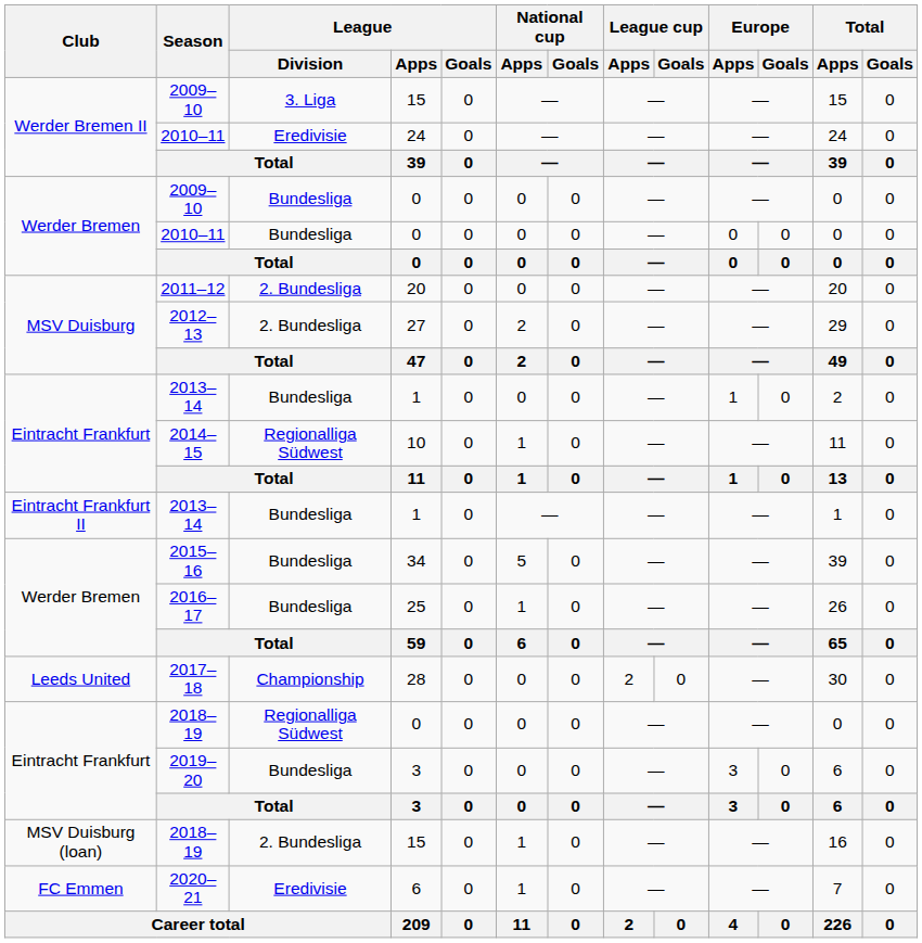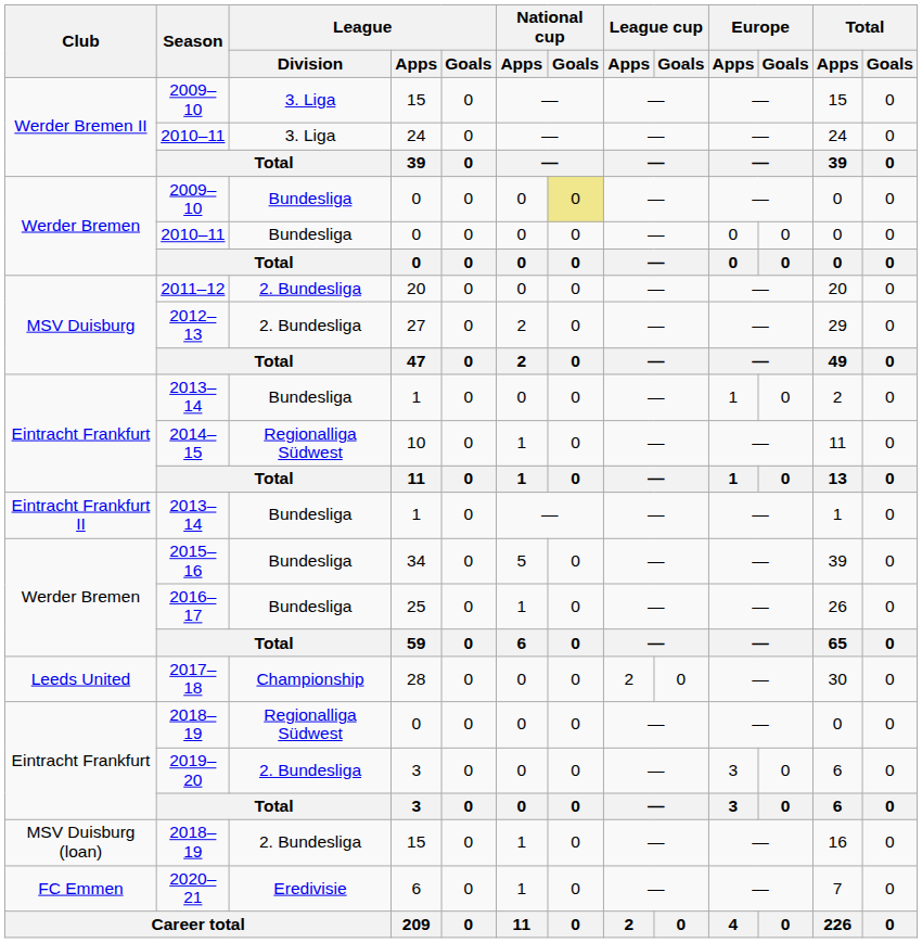 <table class=wikitable style="text-align: center">
 <tr>
 <th rowspan="2">Club</th>
 <th rowspan="2">Season</th>
 <th colspan="3">League</th>
 <th colspan="2">National cup</th>
 <th colspan="2">League cup</th>
 <th colspan="2">Europe</th>
 <th colspan="2">Total</th>
 </tr>
 <tr>
 <th>Division</th>
 <th>Apps</th>
 <th>Goals</th>
 <th>Apps</th>
 <th>Goals</th>
 <th>Apps</th>
 <th>Goals</th>
 <th>Apps</th>
 <th>Goals</th>
 <th>Apps</th>
 <th>Goals</th>
 </tr>
 <tr>
 <td rowspan="3"><a href='#'>Werder Bremen II</a></td>
 <td><a href='#'>2009–10</a></td>
 <td><a href='#'>3. Liga</a></td>
 <td>15</td>
 <td>0</td>
 <td colspan="2">—</td>
 <td colspan="2">—</td>
 <td colspan="2">—</td>
 <td>15</td>
 <td>0</td>
 </tr>
 <tr>
 <td><a href='#'>2010–11</a></td>
-<td><a href='#'>Eredivisie</a></td>
+<td>3. Liga</td>
 <td>24</td>
 <td>0</td>
 <td colspan="2">—</td>
 <td colspan="2">—</td>
 <td colspan="2">—</td>
 <td>24</td>
 <td>0</td>
 </tr>
 <tr>
 <th colspan="2">Total</th>
 <th>39</th>
 <th>0</th>
 <th colspan="2">—</th>
 <th colspan="2">—</th>
 <th colspan="2">—</th>
 <th>39</th>
 <th>0</th>
 </tr>
 <tr>
 <td rowspan="3"><a href='#'>Werder Bremen</a></td>
 <td><a href='#'>2009–10</a></td>
 <td><a href='#'>Bundesliga</a></td>
 <td>0</td>
 <td>0</td>
 <td>0</td>
-<td>0</td>
+<td style="background: khaki;">0</td>
 <td colspan="2">—</td>
 <td colspan="2">—</td>
 <td>0</td>
 <td>0</td>
 </tr>
 <tr>
 <td><a href='#'>2010–11</a></td>
 <td>Bundesliga</td>
 <td>0</td>
 <td>0</td>
 <td>0</td>
 <td>0</td>
 <td colspan="2">—</td>
 <td>0</td>
 <td>0</td>
 <td>0</td>
 <td>0</td>
 </tr>
 <tr>
 <th colspan="2">Total</th>
 <th>0</th>
 <th>0</th>
 <th>0</th>
 <th>0</th>
 <th colspan="2">—</th>
 <th>0</th>
 <th>0</th>
 <th>0</th>
 <th>0</th>
 </tr>
 <tr>
 <td rowspan="3"><a href='#'>MSV Duisburg</a></td>
 <td><a href='#'>2011–12</a></td>
 <td><a href='#'>2. Bundesliga</a></td>
 <td>20</td>
 <td>0</td>
 <td>0</td>
 <td>0</td>
 <td colspan="2">—</td>
 <td colspan="2">—</td>
 <td>20</td>
 <td>0</td>
 </tr>
 <tr>
 <td><a href='#'>2012–13</a></td>
 <td>2. Bundesliga</td>
 <td>27</td>
 <td>0</td>
 <td>2</td>
 <td>0</td>
 <td colspan="2">—</td>
 <td colspan="2">—</td>
 <td>29</td>
 <td>0</td>
 </tr>
 <tr>
 <th colspan="2">Total</th>
 <th>47</th>
 <th>0</th>
 <th>2</th>
 <th>0</th>
 <th colspan="2">—</th>
 <th colspan="2">—</th>
 <th>49</th>
 <th>0</th>
 </tr>
 <tr>
 <td rowspan="3"><a href='#'>Eintracht Frankfurt</a></td>
 <td><a href='#'>2013–14</a></td>
 <td>Bundesliga</td>
 <td>1</td>
 <td>0</td>
 <td>0</td>
 <td>0</td>
 <td colspan="2">—</td>
 <td>1</td>
 <td>0</td>
 <td>2</td>
 <td>0</td>
 </tr>
 <tr>
 <td><a href='#'>2014–15</a></td>
 <td><a href='#'>Regionalliga Südwest</a></td>
 <td>10</td>
 <td>0</td>
 <td>1</td>
 <td>0</td>
 <td colspan="2">—</td>
 <td colspan="2">—</td>
 <td>11</td>
 <td>0</td>
 </tr>
 <tr>
 <th colspan="2">Total</th>
 <th>11</th>
 <th>0</th>
 <th>1</th>
 <th>0</th>
 <th colspan="2">—</th>
 <th>1</th>
 <th>0</th>
 <th>13</th>
 <th>0</th>
 </tr>
 <tr>
 <td><a href='#'>Eintracht Frankfurt II</a></td>
 <td><a href='#'>2013–14</a></td>
 <td>Bundesliga</td>
 <td>1</td>
 <td>0</td>
 <td colspan="2">—</td>
 <td colspan="2">—</td>
 <td colspan="2">—</td>
 <td>1</td>
 <td>0</td>
 </tr>
 <tr>
 <td rowspan="3">Werder Bremen</td>
 <td><a href='#'>2015–16</a></td>
 <td>Bundesliga</td>
 <td>34</td>
 <td>0</td>
 <td>5</td>
 <td>0</td>
 <td colspan="2">—</td>
 <td colspan="2">—</td>
 <td>39</td>
 <td>0</td>
 </tr>
 <tr>
 <td><a href='#'>2016–17</a></td>
 <td>Bundesliga</td>
 <td>25</td>
 <td>0</td>
 <td>1</td>
 <td>0</td>
 <td colspan="2">—</td>
 <td colspan="2">—</td>
 <td>26</td>
 <td>0</td>
 </tr>
 <tr>
 <th colspan="2">Total</th>
 <th>59</th>
 <th>0</th>
 <th>6</th>
 <th>0</th>
 <th colspan="2">—</th>
 <th colspan="2">—</th>
 <th>65</th>
 <th>0</th>
 </tr>
 <tr>
 <td><a href='#'>Leeds United</a></td>
 <td><a href='#'>2017–18</a></td>
 <td><a href='#'>Championship</a></td>
 <td>28</td>
 <td>0</td>
 <td>0</td>
 <td>0</td>
 <td>2</td>
 <td>0</td>
 <td colspan="2">—</td>
 <td>30</td>
 <td>0</td>
 </tr>
 <tr>
 <td rowspan="3">Eintracht Frankfurt</td>
 <td><a href='#'>2018–19</a></td>
 <td><a href='#'>Regionalliga Südwest</a></td>
 <td>0</td>
 <td>0</td>
 <td>0</td>
 <td>0</td>
 <td colspan="2">—</td>
 <td colspan="2">—</td>
 <td>0</td>
 <td>0</td>
 </tr>
 <tr>
 <td><a href='#'>2019–20</a></td>
-<td>Bundesliga</td>
+<td><a href='#'>2. Bundesliga</a></td>
 <td>3</td>
 <td>0</td>
 <td>0</td>
 <td>0</td>
 <td colspan="2">—</td>
 <td>3</td>
 <td>0</td>
 <td>6</td>
 <td>0</td>
 </tr>
 <tr>
 <th colspan="2">Total</th>
 <th>3</th>
 <th>0</th>
 <th>0</th>
 <th>0</th>
 <th colspan="2">—</th>
 <th>3</th>
 <th>0</th>
 <th>6</th>
 <th>0</th>
 </tr>
 <tr>
 <td>MSV Duisburg (loan)</td>
 <td><a href='#'>2018–19</a></td>
 <td>2. Bundesliga</td>
 <td>15</td>
 <td>0</td>
 <td>1</td>
 <td>0</td>
 <td colspan="2">—</td>
 <td colspan="2">—</td>
 <td>16</td>
 <td>0</td>
 </tr>
 <tr>
 <td><a href='#'>FC Emmen</a></td>
 <td><a href='#'>2020–21</a></td>
 <td><a href='#'>Eredivisie</a></td>
 <td>6</td>
 <td>0</td>
 <td>1</td>
 <td>0</td>
 <td colspan="2">—</td>
 <td colspan="2">—</td>
 <td>7</td>
 <td>0</td>
 </tr>
 <tr>
 <th colspan="3">Career total</th>
 <th>209</th>
 <th>0</th>
 <th>11</th>
 <th>0</th>
 <th>2</th>
 <th>0</th>
 <th>4</th>
 <th>0</th>
 <th>226</th>
 <th>0</th>
 </tr>
 </table>
